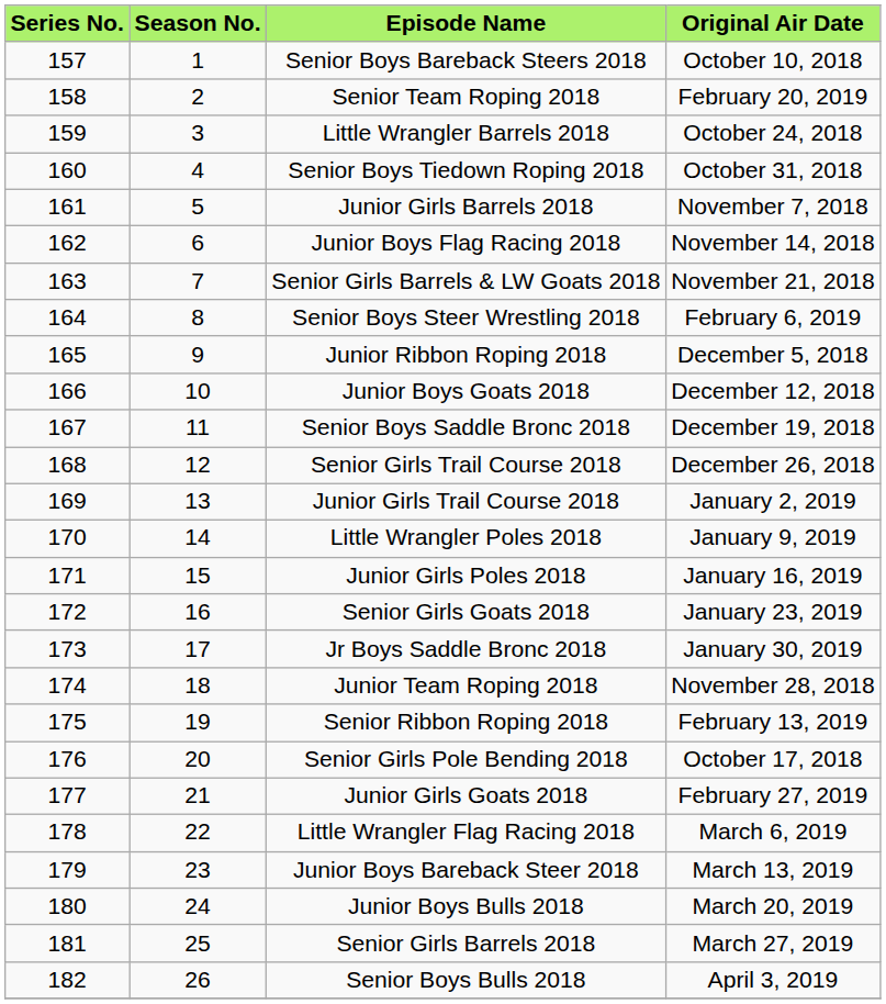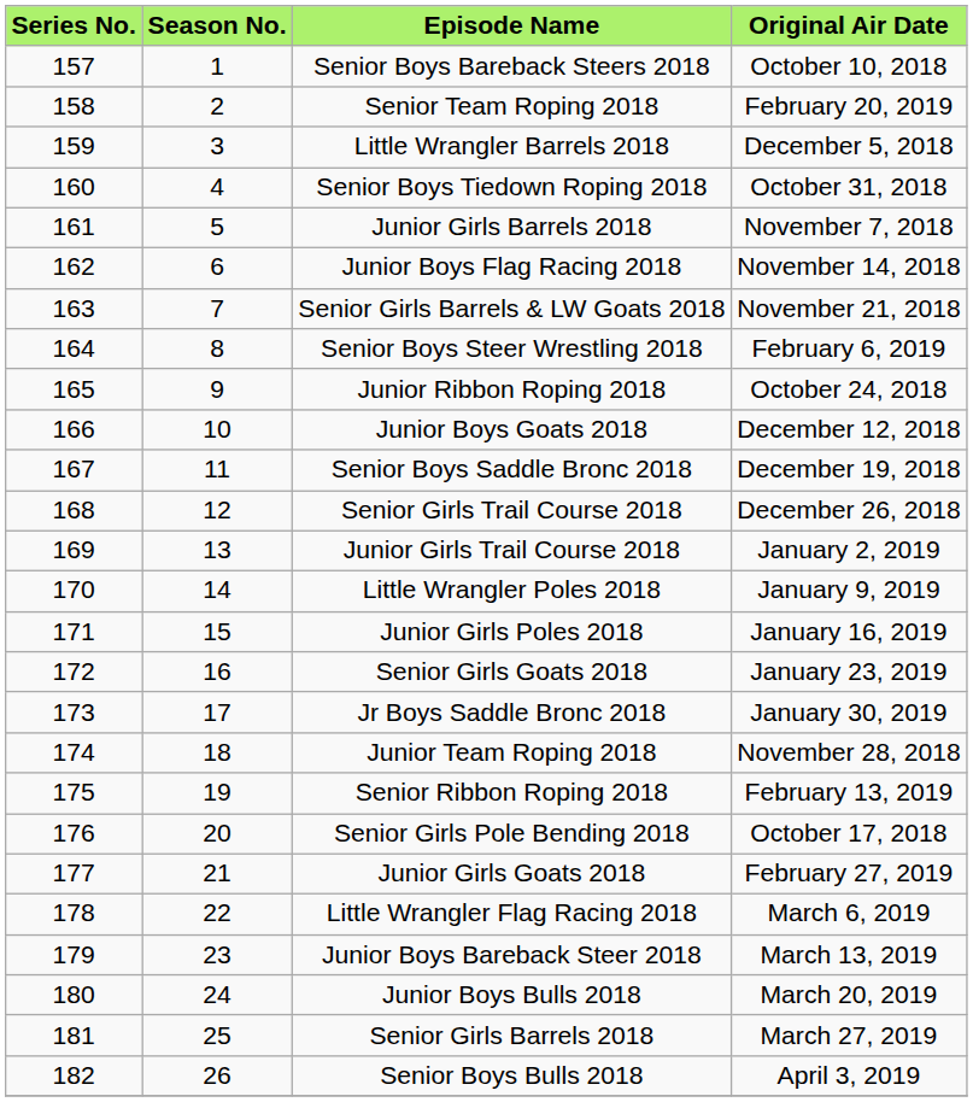 <table class="wikitable" style="text-align:center">
 <tr>
 <th scope="col" style="background-color: #ACF16C;">Series No.</th>
 <th scope="col" style="background-color: #ACF16C;">Season No.</th>
 <th scope="col" style="background-color: #ACF16C;">Episode Name</th>
 <th scope="col" style="background-color: #ACF16C;">Original Air Date</th>
 </tr>
 <tr>
 <td>157</td>
 <td>1</td>
 <td>Senior Boys Bareback Steers 2018</td>
 <td>October 10, 2018</td>
 </tr>
 <tr>
 <td>158</td>
 <td>2</td>
 <td>Senior Team Roping 2018</td>
 <td>February 20, 2019</td>
 </tr>
 <tr>
 <td>159</td>
 <td>3</td>
 <td>Little Wrangler Barrels 2018</td>
-<td>October 24, 2018</td>
+<td>December 5, 2018</td>
 </tr>
 <tr>
 <td>160</td>
 <td>4</td>
 <td>Senior Boys Tiedown Roping 2018</td>
 <td>October 31, 2018</td>
 </tr>
 <tr>
 <td>161</td>
 <td>5</td>
 <td>Junior Girls Barrels 2018</td>
 <td>November 7, 2018</td>
 </tr>
 <tr>
 <td>162</td>
 <td>6</td>
 <td>Junior Boys Flag Racing 2018</td>
 <td>November 14, 2018</td>
 </tr>
 <tr>
 <td>163</td>
 <td>7</td>
 <td>Senior Girls Barrels & LW Goats 2018</td>
 <td>November 21, 2018</td>
 </tr>
 <tr>
 <td>164</td>
 <td>8</td>
 <td>Senior Boys Steer Wrestling 2018</td>
 <td>February 6, 2019</td>
 </tr>
 <tr>
 <td>165</td>
 <td>9</td>
 <td>Junior Ribbon Roping 2018</td>
-<td>December 5, 2018</td>
+<td>October 24, 2018</td>
 </tr>
 <tr>
 <td>166</td>
 <td>10</td>
 <td>Junior Boys Goats 2018</td>
 <td>December 12, 2018</td>
 </tr>
 <tr>
 <td>167</td>
 <td>11</td>
 <td>Senior Boys Saddle Bronc 2018</td>
 <td>December 19, 2018</td>
 </tr>
 <tr>
 <td>168</td>
 <td>12</td>
 <td>Senior Girls Trail Course 2018</td>
 <td>December 26, 2018</td>
 </tr>
 <tr>
 <td>169</td>
 <td>13</td>
 <td>Junior Girls Trail Course 2018</td>
 <td>January 2, 2019</td>
 </tr>
 <tr>
 <td>170</td>
 <td>14</td>
 <td>Little Wrangler Poles 2018</td>
 <td>January 9, 2019</td>
 </tr>
 <tr>
 <td>171</td>
 <td>15</td>
 <td>Junior Girls Poles 2018</td>
 <td>January 16, 2019</td>
 </tr>
 <tr>
 <td>172</td>
 <td>16</td>
 <td>Senior Girls Goats 2018</td>
 <td>January 23, 2019</td>
 </tr>
 <tr>
 <td>173</td>
 <td>17</td>
 <td>Jr Boys Saddle Bronc 2018</td>
 <td>January 30, 2019</td>
 </tr>
 <tr>
 <td>174</td>
 <td>18</td>
 <td>Junior Team Roping 2018</td>
 <td>November 28, 2018</td>
 </tr>
 <tr>
 <td>175</td>
 <td>19</td>
 <td>Senior Ribbon Roping 2018</td>
 <td>February 13, 2019</td>
 </tr>
 <tr>
 <td>176</td>
 <td>20</td>
 <td>Senior Girls Pole Bending 2018</td>
 <td>October 17, 2018</td>
 </tr>
 <tr>
 <td>177</td>
 <td>21</td>
 <td>Junior Girls Goats 2018</td>
 <td>February 27, 2019</td>
 </tr>
 <tr>
 <td>178</td>
 <td>22</td>
 <td>Little Wrangler Flag Racing 2018</td>
 <td>March 6, 2019</td>
 </tr>
 <tr>
 <td>179</td>
 <td>23</td>
 <td>Junior Boys Bareback Steer 2018</td>
 <td>March 13, 2019</td>
 </tr>
 <tr>
 <td>180</td>
 <td>24</td>
 <td>Junior Boys Bulls 2018</td>
 <td>March 20, 2019</td>
 </tr>
 <tr>
 <td>181</td>
 <td>25</td>
 <td>Senior Girls Barrels 2018</td>
 <td>March 27, 2019</td>
 </tr>
 <tr>
 <td>182</td>
 <td>26</td>
 <td>Senior Boys Bulls 2018</td>
 <td>April 3, 2019</td>
 </tr>
 <tr>
 </tr>
 </table>
